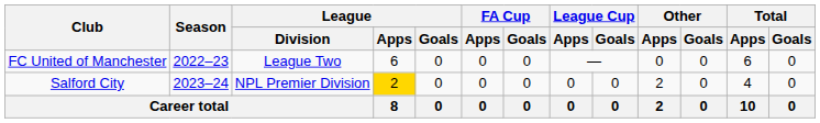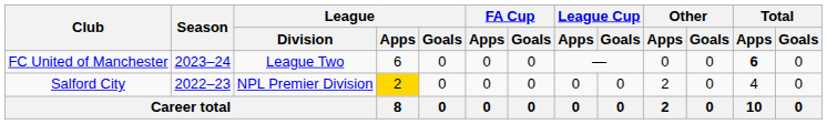 <table class="wikitable" style="text-align: center">
 <tr>
 <th rowspan="2">Club</th>
 <th rowspan="2">Season</th>
 <th colspan="3">League</th>
 <th colspan="2"><a href='#'>FA Cup</a></th>
 <th colspan="2"><a href='#'>League Cup</a></th>
 <th colspan="2">Other</th>
 <th colspan="2">Total</th>
 </tr>
 <tr>
 <th>Division</th>
 <th>Apps</th>
 <th>Goals</th>
 <th>Apps</th>
 <th>Goals</th>
 <th>Apps</th>
 <th>Goals</th>
 <th>Apps</th>
 <th>Goals</th>
 <th>Apps</th>
 <th>Goals</th>
 </tr>
 <tr>
 <td><a href='#'>FC United of Manchester</a></td>
-<td><a href='#'>2022–23</a></td>
+<td><a href='#'>2023–24</a></td>
 <td><a href='#'>League Two</a></td>
 <td>6</td>
 <td>0</td>
 <td>0</td>
 <td>0</td>
 <td colspan="2">—</td>
 <td>0</td>
 <td>0</td>
-<td>6</td>
+<td><strong>6</strong></td>
 <td>0</td>
 </tr>
 <tr>
 <td><a href='#'>Salford City</a></td>
-<td><a href='#'>2023–24</a></td>
+<td><a href='#'>2022–23</a></td>
 <td><a href='#'>NPL Premier Division</a></td>
 <td style="background: gold;">2</td>
 <td>0</td>
 <td>0</td>
 <td>0</td>
 <td>0</td>
 <td>0</td>
 <td>2</td>
 <td>0</td>
 <td>4</td>
 <td>0</td>
 </tr>
 <tr>
 <th colspan="3">Career total</th>
 <th>8</th>
 <th>0</th>
 <th>0</th>
 <th>0</th>
 <th>0</th>
 <th>0</th>
 <th>2</th>
 <th>0</th>
 <th>10</th>
 <th>0</th>
 </tr>
 </table>
